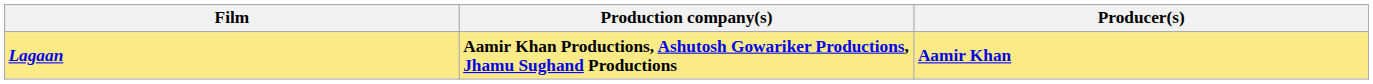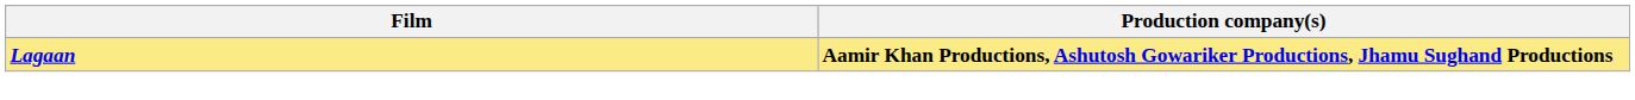 <table class="wikitable" border="1" width="100%">
 <tr style="background:#bebebe">
 <th width="33%">Film</th>
 <th width="33%">Production company(s)</th>
-<th width="33%">Producer(s)</th>
 </tr>
 <tr style="background:#FAEB86">
 <td><strong><em><a href='#'>Lagaan</a></em></strong></td>
 <td><strong>Aamir Khan Productions, <a href='#'>Ashutosh Gowariker Productions</a>, <a href='#'>Jhamu Sughand</a> Productions</strong></td>
-<td><strong><a href='#'>Aamir Khan</a></strong></td>
 </tr>
 </table>
